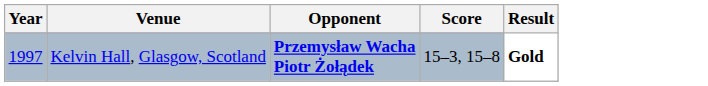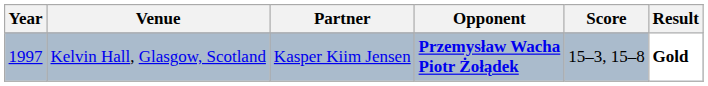 <table class="sortable wikitable" style="font-size: 90%;">
 <tr>
 <th>Year</th>
 <th>Venue</th>
+<th>Partner</th>
 <th>Opponent</th>
 <th>Score</th>
 <th>Result</th>
 </tr>
 <tr style="background:#AABBCC">
 <td align="center"><a href='#'>1997</a></td>
 <td align="left"><a href='#'>Kelvin Hall</a>, <a href='#'>Glasgow, Scotland</a></td>
+<td align="left"> <a href='#'>Kasper Kiim Jensen</a></td>
 <td align="left"><strong> <a href='#'>Przemysław Wacha</a> <br>  <a href='#'>Piotr Żołądek</a></strong></td>
 <td align="left">15–3, 15–8</td>
 <td style="text-align:left; background:white"> <strong>Gold</strong></td>
 </tr>
 </table>
